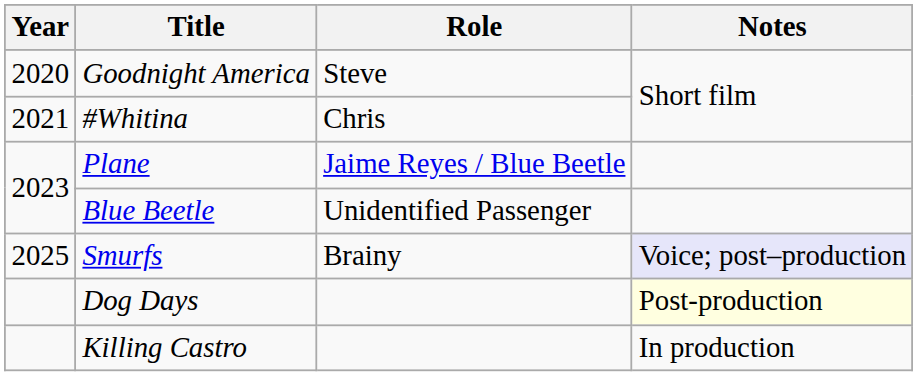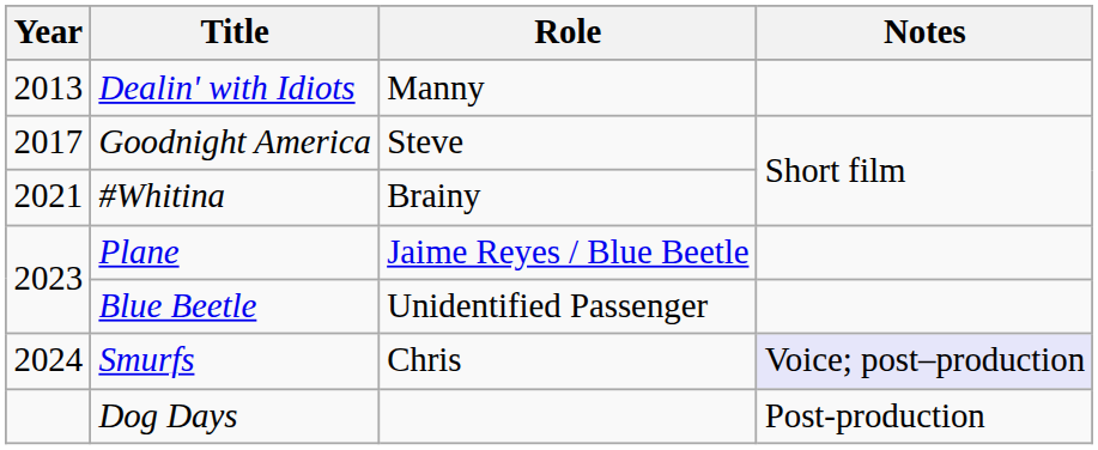 <table class="wikitable sortable">
 <tr>
 <th>Year</th>
 <th>Title</th>
 <th>Role</th>
 <th class="unsortable">Notes</th>
 </tr>
 <tr>
-<td>2020</td>
+<td>2013</td>
+<td><em><a href='#'>Dealin' with Idiots</a></em></td>
+<td>Manny</td>
+<td></td>
+</tr>
+<tr>
+<td>2017</td>
 <td><em>Goodnight America</em></td>
 <td>Steve</td>
 <td rowspan="2">Short film</td>
 </tr>
 <tr>
 <td>2021</td>
 <td><em>#Whitina</em></td>
-<td>Chris</td>
+<td>Brainy</td>
 </tr>
 <tr>
 <td rowspan="2">2023</td>
 <td><em><a href='#'>Plane</a></em></td>
 <td><a href='#'>Jaime Reyes / Blue Beetle</a></td>
 <td></td>
 </tr>
 <tr>
 <td><em><a href='#'>Blue Beetle</a></em></td>
 <td>Unidentified Passenger</td>
 <td></td>
 </tr>
 <tr>
-<td>2025</td>
+<td>2024</td>
 <td><em><a href='#'>Smurfs</a></em></td>
-<td>Brainy</td>
+<td>Chris</td>
 <td style="background: lavender;">Voice; post–production</td>
 </tr>
 <tr>
 <td></td>
 <td><em>Dog Days</em></td>
 <td></td>
-<td style="background: lightyellow;">Post-production</td>
-</tr>
-<tr>
-<td></td>
-<td><em>Killing Castro</em></td>
-<td></td>
-<td>In production</td>
+<td>Post-production</td>
 </tr>
 </table>
